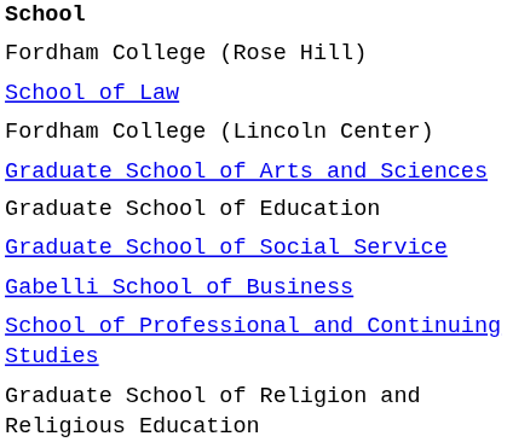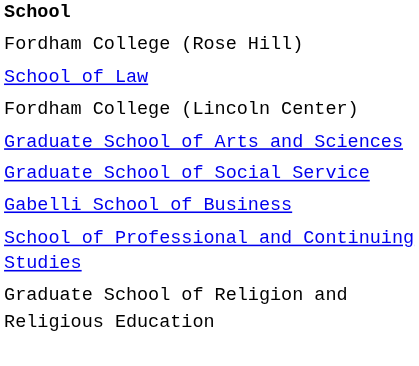 <table class="toccolours" style="float:right; margin-left:1em; font-size:90%; line-height:1.4em; width:280px;">
 <tr>
 <td><strong>School</strong></td>
 <td></td>
 </tr>
 <tr>
 <td>Fordham College (Rose Hill)</td>
 <td></td>
 </tr>
 <tr>
 <td><a href='#'>School of Law</a></td>
 <td></td>
 </tr>
 <tr>
 <td>Fordham College (Lincoln Center)</td>
 <td></td>
 </tr>
 <tr>
 <td><a href='#'>Graduate School of Arts and Sciences</a></td>
 <td></td>
 </tr>
 <tr>
-<td>Graduate School of Education</td>
-<td></td>
-</tr>
-<tr>
 <td><a href='#'>Graduate School of Social Service</a></td>
 <td></td>
 </tr>
 <tr>
 <td><a href='#'>Gabelli School of Business</a></td>
 <td></td>
 </tr>
 <tr>
 <td><a href='#'>School of Professional and Continuing Studies</a></td>
 <td></td>
 </tr>
 <tr>
 <td>Graduate School of Religion and Religious Education</td>
 <td></td>
 </tr>
 <tr>
 </tr>
 </table>
